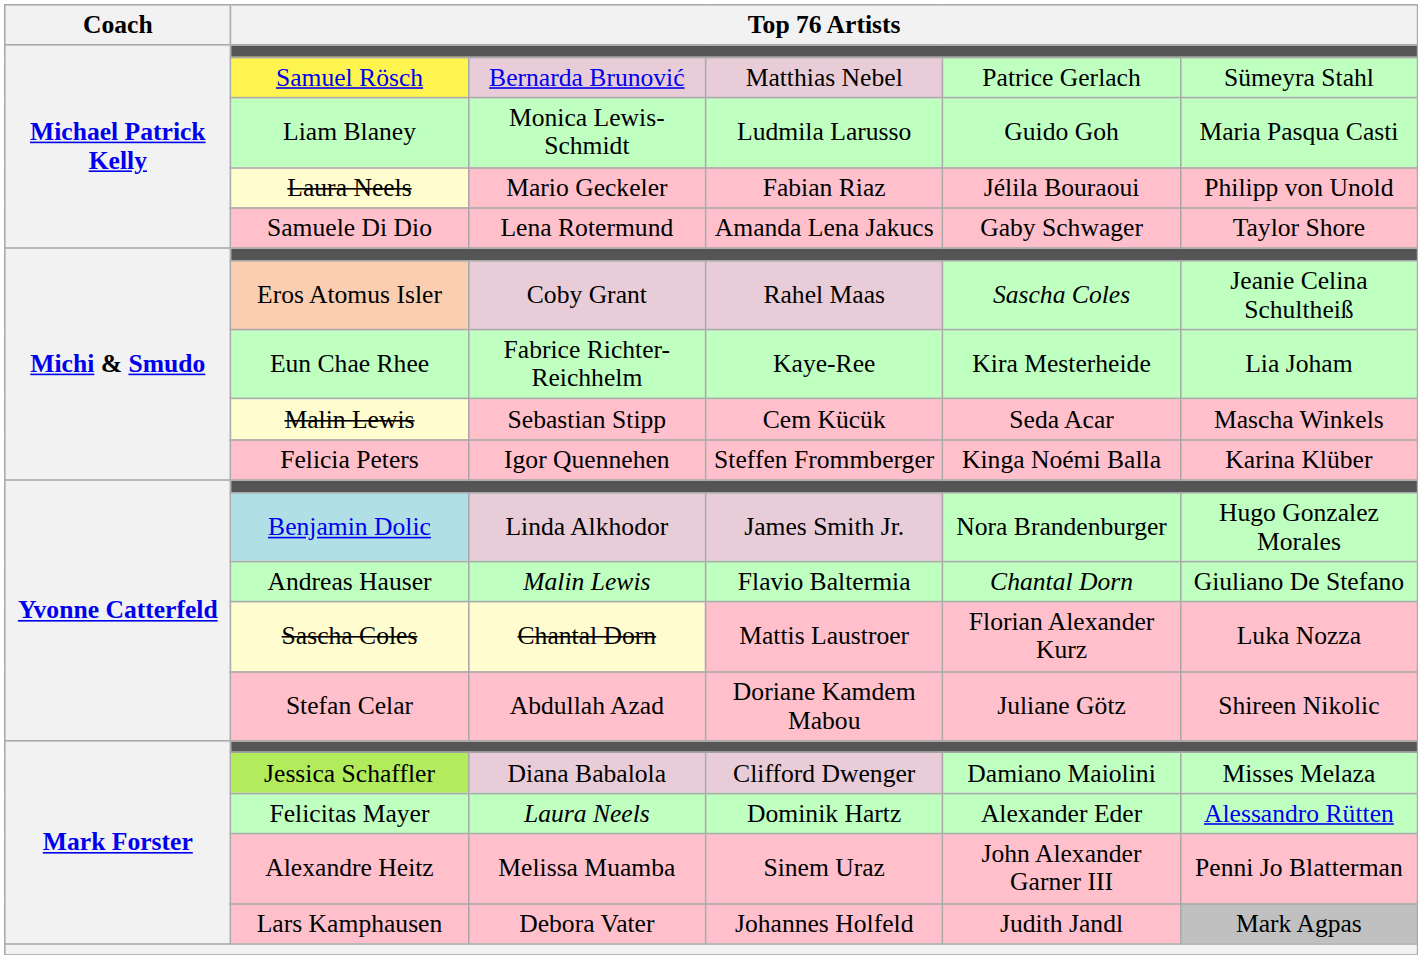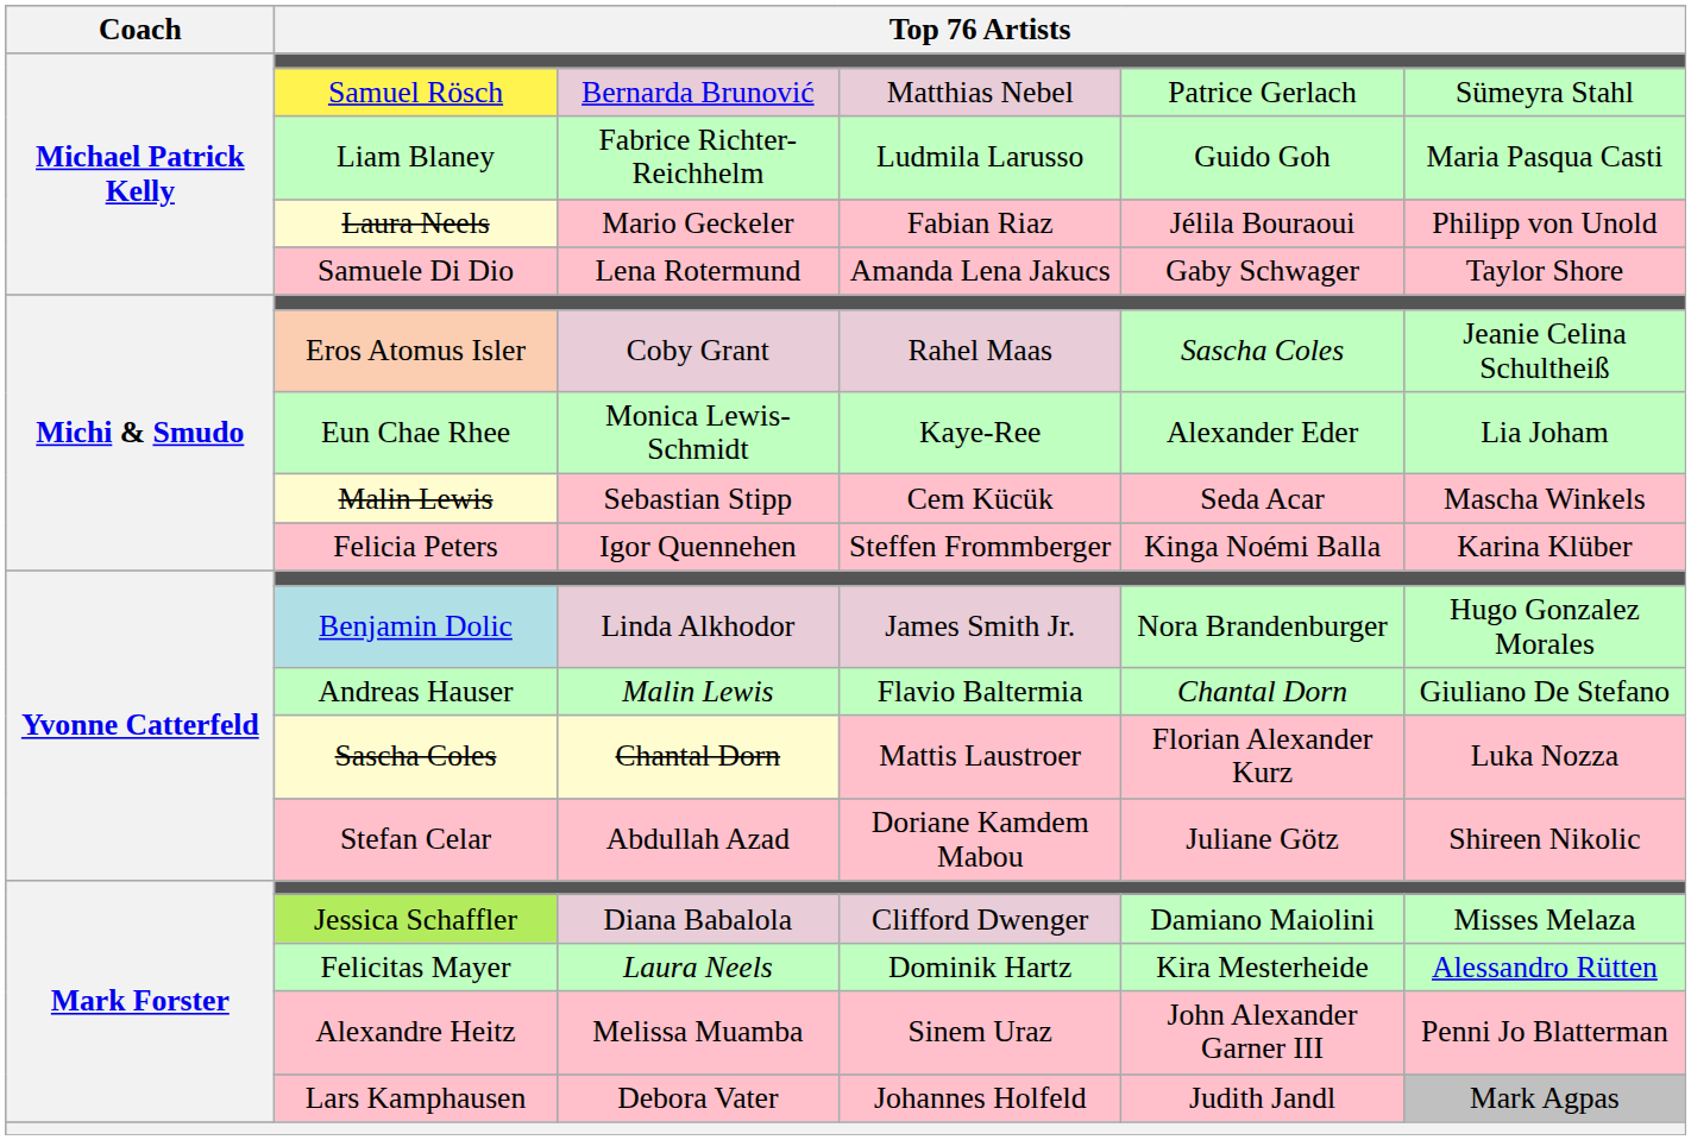 <table class="wikitable" style="text-align:center; width:100%;">
 <tr>
 <th scope="col" style="width:16%;">Coach</th>
 <th scope="col" style="width:84%;" colspan="5">Top 76 Artists</th>
 </tr>
 <tr>
 <th rowspan="5"><a href='#'>Michael Patrick Kelly</a></th>
 <td colspan=5 style="background:#555555;"></td>
 </tr>
 <tr>
 <td width="16.8%" style="background:#FFF44F;"><a href='#'>Samuel Rösch</a></td>
 <td width="16.8%" style="background:#E8CCD7;"><a href='#'>Bernarda Brunović</a></td>
 <td width="16.8%" style="background:#E8CCD7;">Matthias Nebel</td>
 <td style="background:#BFFFC0;">Patrice Gerlach</td>
 <td width="16.8%" style="background:#BFFFC0;">Sümeyra Stahl</td>
 </tr>
 <tr>
 <td style="background:#BFFFC0;">Liam Blaney</td>
-<td style="background:#BFFFC0;">Monica Lewis-Schmidt</td>
+<td style="background:#BFFFC0;">Fabrice Richter-Reichhelm</td>
 <td style="background:#BFFFC0;">Ludmila Larusso</td>
 <td style="background:#BFFFC0;">Guido Goh</td>
 <td style="background:#BFFFC0;">Maria Pasqua Casti</td>
 </tr>
 <tr>
 <td style="background:#FFFDD0;"><s>Laura Neels</s></td>
 <td style="background:pink">Mario Geckeler</td>
 <td style="background:pink">Fabian Riaz</td>
 <td style="background:pink">Jélila Bouraoui</td>
 <td style="background:pink">Philipp von Unold</td>
 </tr>
 <tr>
 <td style="background:pink">Samuele Di Dio</td>
 <td style="background:pink">Lena Rotermund</td>
 <td style="background:pink">Amanda Lena Jakucs</td>
 <td style="background:pink">Gaby Schwager</td>
 <td style="background:pink">Taylor Shore</td>
 </tr>
 <tr>
 <th scope="row" rowspan="5"><a href='#'>Michi</a> & <a href='#'>Smudo</a></th>
 <td colspan=5 style="background:#555555;"></td>
 </tr>
 <tr>
 <td style="background:#FBCEB1;">Eros Atomus Isler</td>
 <td style="background:#E8CCD7;">Coby Grant</td>
 <td style="background:#E8CCD7;">Rahel Maas</td>
 <td style="background:#BFFFC0;"><em>Sascha Coles</em></td>
 <td style="background:#BFFFC0;">Jeanie Celina Schultheiß</td>
 </tr>
 <tr>
 <td style="background:#BFFFC0;">Eun Chae Rhee</td>
-<td style="background:#BFFFC0;">Fabrice Richter-Reichhelm</td>
+<td style="background:#BFFFC0;">Monica Lewis-Schmidt</td>
 <td style="background:#BFFFC0;">Kaye-Ree</td>
-<td style="background:#BFFFC0;">Kira Mesterheide</td>
+<td style="background:#BFFFC0;">Alexander Eder</td>
 <td style="background:#BFFFC0;">Lia Joham</td>
 </tr>
 <tr>
 <td style="background:#FFFDD0;"><s>Malin Lewis</s></td>
 <td style="background:pink">Sebastian Stipp</td>
 <td style="background:pink">Cem Kücük</td>
 <td style="background:pink">Seda Acar</td>
 <td style="background:pink">Mascha Winkels</td>
 </tr>
 <tr>
 <td style="background:pink">Felicia Peters</td>
 <td style="background:pink">Igor Quennehen</td>
 <td style="background:pink">Steffen Frommberger</td>
 <td style="background:pink">Kinga Noémi Balla</td>
 <td style="background:pink">Karina Klüber</td>
 </tr>
 <tr>
 <th scope="row" rowspan="5"><a href='#'>Yvonne Catterfeld</a></th>
 <td colspan=5 style="background:#555555;"></td>
 </tr>
 <tr>
 <td style="background:#B0E0E6;"><a href='#'>Benjamin Dolic</a></td>
 <td style="background:#E8CCD7;">Linda Alkhodor</td>
 <td style="background:#E8CCD7;">James Smith Jr.</td>
 <td style="background:#BFFFC0;">Nora Brandenburger</td>
 <td style="background:#BFFFC0;">Hugo Gonzalez Morales</td>
 </tr>
 <tr>
 <td style="background:#BFFFC0;">Andreas Hauser</td>
 <td style="background:#BFFFC0;"><em>Malin Lewis</em></td>
 <td style="background:#BFFFC0;">Flavio Baltermia</td>
 <td width="16.8%" style="background:#BFFFC0;"><em>Chantal Dorn</em></td>
 <td style="background:#BFFFC0;">Giuliano De Stefano</td>
 </tr>
 <tr>
 <td style="background:#FFFDD0;"><s>Sascha Coles</s></td>
 <td style="background:#FFFDD0;"><s>Chantal Dorn</s></td>
 <td style="background:pink">Mattis Laustroer</td>
 <td style="background:pink">Florian Alexander Kurz</td>
 <td style="background:pink">Luka Nozza</td>
 </tr>
 <tr>
 <td style="background:pink">Stefan Celar</td>
 <td style="background:pink">Abdullah Azad</td>
 <td style="background:pink">Doriane Kamdem Mabou</td>
 <td style="background:pink">Juliane Götz</td>
 <td style="background:pink">Shireen Nikolic</td>
 </tr>
 <tr>
 <th scope="row" rowspan="5"><a href='#'>Mark Forster</a></th>
 <td colspan=5 style="background:#555555;"></td>
 </tr>
 <tr>
 <td style="background:#B2EC5D;">Jessica Schaffler</td>
 <td style="background:#E8CCD7;">Diana Babalola</td>
 <td style="background:#E8CCD7;">Clifford Dwenger</td>
 <td style="background:#BFFFC0;">Damiano Maiolini</td>
 <td style="background:#BFFFC0;">Misses Melaza</td>
 </tr>
 <tr>
 <td style="background:#BFFFC0;">Felicitas Mayer</td>
 <td style="background:#BFFFC0;"><em>Laura Neels</em></td>
 <td style="background:#BFFFC0;">Dominik Hartz</td>
-<td style="background:#BFFFC0;">Alexander Eder</td>
+<td style="background:#BFFFC0;">Kira Mesterheide</td>
 <td style="background:#BFFFC0;"><a href='#'>Alessandro Rütten</a></td>
 </tr>
 <tr>
 <td style="background:pink">Alexandre Heitz</td>
 <td style="background:pink">Melissa Muamba</td>
 <td style="background:pink">Sinem Uraz</td>
 <td style="background:pink">John Alexander Garner III</td>
 <td style="background:pink">Penni Jo Blatterman</td>
 </tr>
 <tr>
 <td style="background:pink">Lars Kamphausen</td>
 <td style="background:pink">Debora Vater</td>
 <td style="background:pink">Johannes Holfeld</td>
 <td style="background:pink">Judith Jandl</td>
 <td style="background:silver">Mark Agpas</td>
 </tr>
 <tr>
 <th style="font-size:90%; line-height:12px;" colspan="6"><small></small></th>
 </tr>
 <tr>
 </tr>
 </table>
